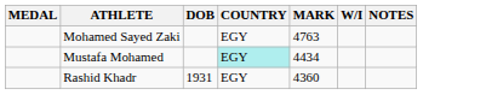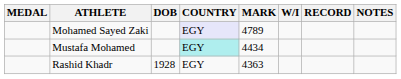 <table class="wikitable">
 <tr>
 <th>MEDAL</th>
 <th>ATHLETE</th>
 <th>DOB</th>
 <th>COUNTRY</th>
 <th>MARK</th>
 <th>W/I</th>
+<th>RECORD</th>
 <th>NOTES</th>
 </tr>
 <tr>
 <td></td>
 <td>Mohamed Sayed Zaki</td>
 <td></td>
-<td>EGY</td>
-<td>4763</td>
+<td style="background: lavender;">EGY</td>
+<td>4789</td>
+<td></td>
 <td></td>
 <td></td>
 </tr>
 <tr>
 <td></td>
 <td>Mustafa Mohamed</td>
 <td></td>
 <td style="background: paleturquoise;">EGY</td>
 <td>4434</td>
 <td></td>
 <td></td>
+<td></td>
 </tr>
 <tr>
 <td></td>
 <td>Rashid Khadr</td>
-<td>1931</td>
+<td>1928</td>
 <td>EGY</td>
-<td>4360</td>
+<td>4363</td>
+<td></td>
 <td></td>
 <td></td>
 </tr>
 </table>
